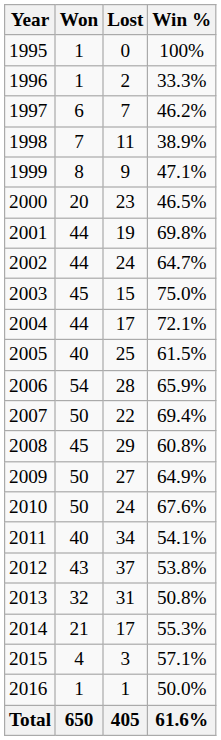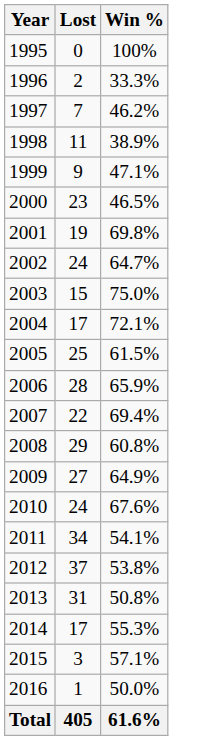 <table class="wikitable sortable">
 <tr>
 <th>Year</th>
-<th>Won</th>
 <th>Lost</th>
 <th>Win %</th>
 </tr>
 <tr>
 <td>1995</td>
-<td style="text-align:center;">1</td>
 <td style="text-align:center;">0</td>
 <td style="text-align:center;">100%</td>
 </tr>
 <tr>
 <td>1996</td>
-<td style="text-align:center;">1</td>
 <td style="text-align:center;">2</td>
 <td style="text-align:center;">33.3%</td>
 </tr>
 <tr>
 <td>1997</td>
-<td style="text-align:center;">6</td>
 <td style="text-align:center;">7</td>
 <td style="text-align:center;">46.2%</td>
 </tr>
 <tr>
 <td>1998</td>
-<td style="text-align:center;">7</td>
 <td style="text-align:center;">11</td>
 <td style="text-align:center;">38.9%</td>
 </tr>
 <tr>
 <td>1999</td>
-<td style="text-align:center;">8</td>
 <td style="text-align:center;">9</td>
 <td style="text-align:center;">47.1%</td>
 </tr>
 <tr>
 <td>2000</td>
-<td style="text-align:center;">20</td>
 <td style="text-align:center;">23</td>
 <td style="text-align:center;">46.5%</td>
 </tr>
 <tr>
 <td>2001</td>
-<td style="text-align:center;">44</td>
 <td style="text-align:center;">19</td>
 <td style="text-align:center;">69.8%</td>
 </tr>
 <tr>
 <td>2002</td>
-<td style="text-align:center;">44</td>
 <td style="text-align:center;">24</td>
 <td style="text-align:center;">64.7%</td>
 </tr>
 <tr>
 <td>2003</td>
-<td style="text-align:center;">45</td>
 <td style="text-align:center;">15</td>
 <td style="text-align:center;">75.0%</td>
 </tr>
 <tr>
 <td>2004</td>
-<td style="text-align:center;">44</td>
 <td style="text-align:center;">17</td>
 <td style="text-align:center;">72.1%</td>
 </tr>
 <tr>
 <td>2005</td>
-<td style="text-align:center;">40</td>
 <td style="text-align:center;">25</td>
 <td style="text-align:center;">61.5%</td>
 </tr>
 <tr>
 <td>2006</td>
-<td style="text-align:center;">54</td>
 <td style="text-align:center;">28</td>
 <td style="text-align:center;">65.9%</td>
 </tr>
 <tr>
 <td>2007</td>
-<td style="text-align:center;">50</td>
 <td style="text-align:center;">22</td>
 <td style="text-align:center;">69.4%</td>
 </tr>
 <tr>
 <td>2008</td>
-<td style="text-align:center;">45</td>
 <td style="text-align:center;">29</td>
 <td style="text-align:center;">60.8%</td>
 </tr>
 <tr>
 <td>2009</td>
-<td style="text-align:center;">50</td>
 <td style="text-align:center;">27</td>
 <td style="text-align:center;">64.9%</td>
 </tr>
 <tr>
 <td>2010</td>
-<td style="text-align:center;">50</td>
 <td style="text-align:center;">24</td>
 <td style="text-align:center;">67.6%</td>
 </tr>
 <tr>
 <td>2011</td>
-<td style="text-align:center;">40</td>
 <td style="text-align:center;">34</td>
 <td style="text-align:center;">54.1%</td>
 </tr>
 <tr>
 <td>2012</td>
-<td style="text-align:center;">43</td>
 <td style="text-align:center;">37</td>
 <td style="text-align:center;">53.8%</td>
 </tr>
 <tr>
 <td>2013</td>
-<td style="text-align:center;">32</td>
 <td style="text-align:center;">31</td>
 <td style="text-align:center;">50.8%</td>
 </tr>
 <tr>
 <td>2014</td>
-<td style="text-align:center;">21</td>
 <td style="text-align:center;">17</td>
 <td style="text-align:center;">55.3%</td>
 </tr>
 <tr>
 <td>2015</td>
-<td style="text-align:center;">4</td>
 <td style="text-align:center;">3</td>
 <td style="text-align:center;">57.1%</td>
 </tr>
 <tr>
 <td>2016</td>
 <td style="text-align:center;">1</td>
-<td style="text-align:center;">1</td>
 <td style="text-align:center;">50.0%</td>
 </tr>
 <tr>
 <th>Total</th>
-<th>650</th>
 <th>405</th>
 <th>61.6%</th>
 </tr>
 </table>
